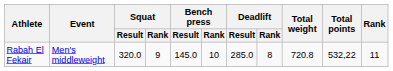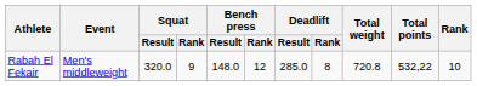 <table class="wikitable" style="font-size:90%">
 <tr>
 <th rowspan="2">Athlete</th>
 <th rowspan="2">Event</th>
 <th colspan="2">Squat</th>
 <th colspan="2">Bench press</th>
 <th colspan="2">Deadlift</th>
 <th rowspan="2">Total weight</th>
 <th rowspan="2">Total points</th>
 <th rowspan="2">Rank</th>
 </tr>
 <tr style="font-size:95%">
 <th>Result</th>
 <th>Rank</th>
 <th>Result</th>
 <th>Rank</th>
 <th>Result</th>
 <th>Rank</th>
 </tr>
 <tr align=center>
 <td align=left><a href='#'>Rabah El Fekair</a></td>
 <td align=left><a href='#'>Men's middleweight</a></td>
 <td>320.0</td>
 <td>9</td>
-<td>145.0</td>
-<td>10</td>
+<td>148.0</td>
+<td>12</td>
 <td>285.0</td>
 <td>8</td>
 <td>720.8</td>
 <td>532,22</td>
-<td>11</td>
+<td>10</td>
 </tr>
 </table>
